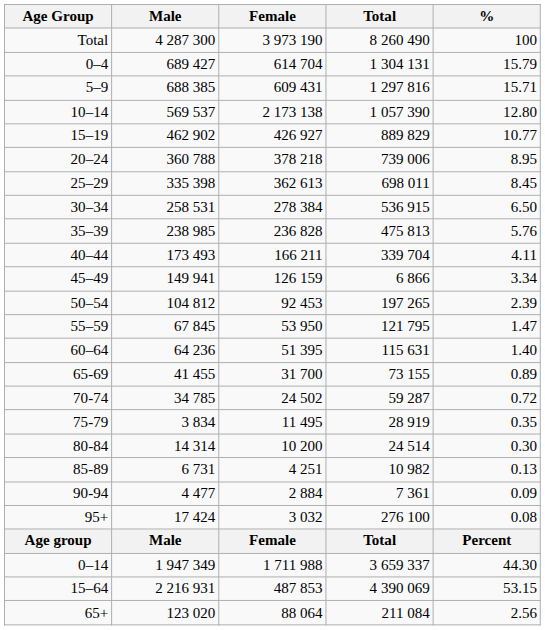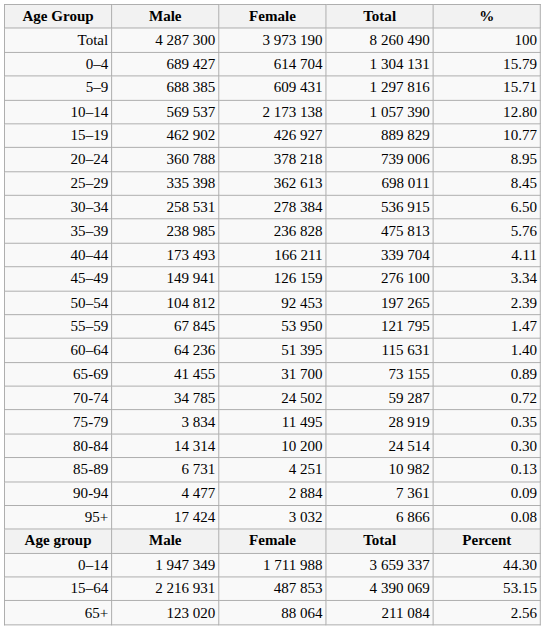 <table class="wikitable">
 <tr>
 <th style="width:80pt;">Age Group</th>
 <th style="width:80pt;">Male</th>
 <th style="width:80pt;">Female</th>
 <th style="width:80pt;">Total</th>
 <th style="width:80pt;">%</th>
 </tr>
 <tr style="text-align:right;">
 <td>Total</td>
 <td>4 287 300</td>
 <td>3 973 190</td>
 <td>8 260 490</td>
 <td>100</td>
 </tr>
 <tr style="text-align:right;">
 <td>0–4</td>
 <td>689 427</td>
 <td>614 704</td>
 <td>1 304 131</td>
 <td>15.79</td>
 </tr>
 <tr style="text-align:right;">
 <td>5–9</td>
 <td>688 385</td>
 <td>609 431</td>
 <td>1 297 816</td>
 <td>15.71</td>
 </tr>
 <tr style="text-align:right;">
 <td>10–14</td>
 <td>569 537</td>
 <td>2 173 138</td>
 <td>1 057 390</td>
 <td>12.80</td>
 </tr>
 <tr style="text-align:right;">
 <td>15–19</td>
 <td>462 902</td>
 <td>426 927</td>
 <td>889 829</td>
 <td>10.77</td>
 </tr>
 <tr style="text-align:right;">
 <td>20–24</td>
 <td>360 788</td>
 <td>378 218</td>
 <td>739 006</td>
 <td>8.95</td>
 </tr>
 <tr style="text-align:right;">
 <td>25–29</td>
 <td>335 398</td>
 <td>362 613</td>
 <td>698 011</td>
 <td>8.45</td>
 </tr>
 <tr style="text-align:right;">
 <td>30–34</td>
 <td>258 531</td>
 <td>278 384</td>
 <td>536 915</td>
 <td>6.50</td>
 </tr>
 <tr style="text-align:right;">
 <td>35–39</td>
 <td>238 985</td>
 <td>236 828</td>
 <td>475 813</td>
 <td>5.76</td>
 </tr>
 <tr style="text-align:right;">
 <td>40–44</td>
 <td>173 493</td>
 <td>166 211</td>
 <td>339 704</td>
 <td>4.11</td>
 </tr>
 <tr style="text-align:right;">
 <td>45–49</td>
 <td>149 941</td>
 <td>126 159</td>
-<td>6 866</td>
+<td>276 100</td>
 <td>3.34</td>
 </tr>
 <tr style="text-align:right;">
 <td>50–54</td>
 <td>104 812</td>
 <td>92 453</td>
 <td>197 265</td>
 <td>2.39</td>
 </tr>
 <tr style="text-align:right;">
 <td>55–59</td>
 <td>67 845</td>
 <td>53 950</td>
 <td>121 795</td>
 <td>1.47</td>
 </tr>
 <tr style="text-align:right;">
 <td>60–64</td>
 <td>64 236</td>
 <td>51 395</td>
 <td>115 631</td>
 <td>1.40</td>
 </tr>
 <tr style="text-align:right;">
 <td>65-69</td>
 <td>41 455</td>
 <td>31 700</td>
 <td>73 155</td>
 <td>0.89</td>
 </tr>
 <tr style="text-align:right;">
 <td>70-74</td>
 <td>34 785</td>
 <td>24 502</td>
 <td>59 287</td>
 <td>0.72</td>
 </tr>
 <tr style="text-align:right;">
 <td>75-79</td>
 <td>3 834</td>
 <td>11 495</td>
 <td>28 919</td>
 <td>0.35</td>
 </tr>
 <tr style="text-align:right;">
 <td>80-84</td>
 <td>14 314</td>
 <td>10 200</td>
 <td>24 514</td>
 <td>0.30</td>
 </tr>
 <tr style="text-align:right;">
 <td>85-89</td>
 <td>6 731</td>
 <td>4 251</td>
 <td>10 982</td>
 <td>0.13</td>
 </tr>
 <tr style="text-align:right;">
 <td>90-94</td>
 <td>4 477</td>
 <td>2 884</td>
 <td>7 361</td>
 <td>0.09</td>
 </tr>
 <tr style="text-align:right;">
 <td>95+</td>
 <td>17 424</td>
 <td>3 032</td>
-<td>276 100</td>
+<td>6 866</td>
 <td>0.08</td>
 </tr>
 <tr>
 <th style="width:50px;">Age group</th>
 <th style="width:80pt;">Male</th>
 <th style="width:80px;">Female</th>
 <th style="width:80px;">Total</th>
 <th style="width:50px;">Percent</th>
 </tr>
 <tr style="text-align:right;">
 <td>0–14</td>
 <td>1 947 349</td>
 <td>1 711 988</td>
 <td>3 659 337</td>
 <td>44.30</td>
 </tr>
 <tr style="text-align:right;">
 <td>15–64</td>
 <td>2 216 931</td>
 <td>487 853</td>
 <td>4 390 069</td>
 <td>53.15</td>
 </tr>
 <tr style="text-align:right;">
 <td>65+</td>
 <td>123 020</td>
 <td>88 064</td>
 <td>211 084</td>
 <td>2.56</td>
 </tr>
 </table>
